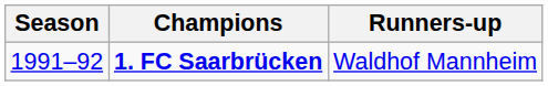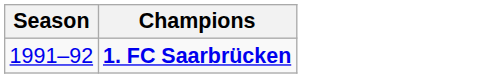 <table class="wikitable">
 <tr>
 <th>Season</th>
 <th>Champions</th>
-<th>Runners-up</th>
 </tr>
 <tr>
 <td><a href='#'>1991–92</a></td>
 <td><strong><a href='#'>1. FC Saarbrücken</a></strong></td>
-<td><a href='#'>Waldhof Mannheim</a></td>
 </tr>
 </table>
